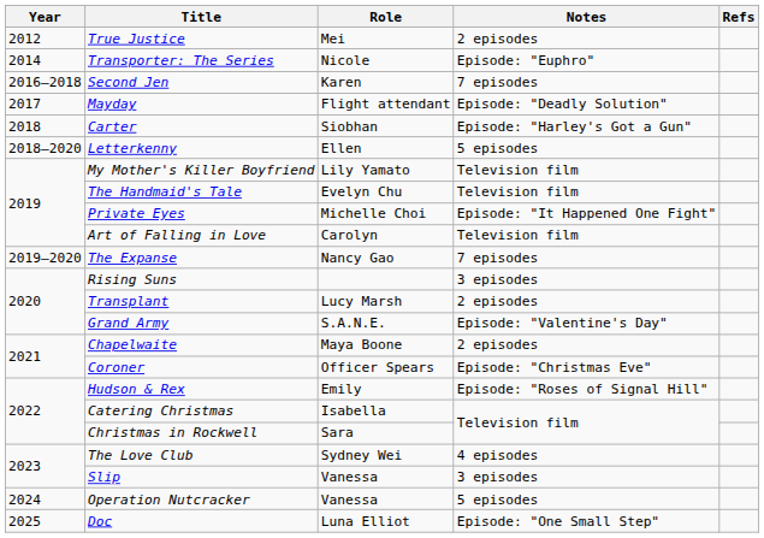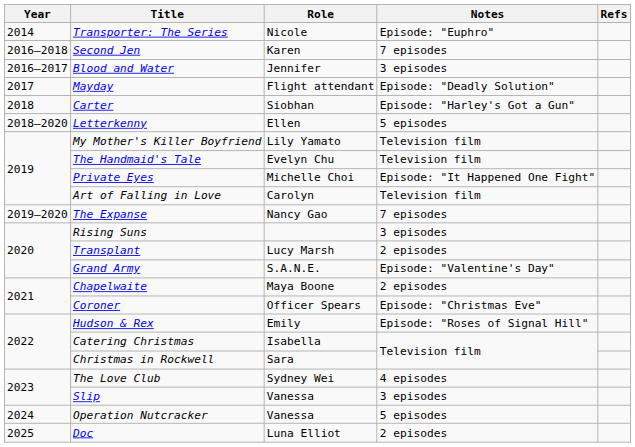 <table class="wikitable sortable">
 <tr>
 <th>Year</th>
 <th>Title</th>
 <th>Role</th>
 <th class="unsortable">Notes</th>
 <th class="unsortable">Refs</th>
-</tr>
-<tr>
-<td>2012</td>
-<td><em><a href='#'>True Justice</a></em></td>
-<td>Mei</td>
-<td>2 episodes</td>
-<td></td>
 </tr>
 <tr>
 <td>2014</td>
 <td><em><a href='#'>Transporter: The Series</a></em></td>
 <td>Nicole</td>
 <td>Episode: "Euphro"</td>
 <td></td>
 </tr>
 <tr>
 <td>2016–2018</td>
 <td><em><a href='#'>Second Jen</a></em></td>
 <td>Karen</td>
 <td>7 episodes</td>
+<td></td>
+</tr>
+<tr>
+<td>2016–2017</td>
+<td><em><a href='#'>Blood and Water</a></em></td>
+<td>Jennifer</td>
+<td>3 episodes</td>
 <td></td>
 </tr>
 <tr>
 <td>2017</td>
 <td><em><a href='#'>Mayday</a></em></td>
 <td>Flight attendant</td>
 <td>Episode: "Deadly Solution"</td>
 <td></td>
 </tr>
 <tr>
 <td>2018</td>
 <td><em><a href='#'>Carter</a></em></td>
 <td>Siobhan</td>
 <td>Episode: "Harley's Got a Gun"</td>
 <td></td>
 </tr>
 <tr>
 <td>2018–2020</td>
 <td><em><a href='#'>Letterkenny</a></em></td>
 <td>Ellen</td>
 <td>5 episodes</td>
 <td></td>
 </tr>
 <tr>
 <td rowspan="4">2019</td>
 <td><em>My Mother's Killer Boyfriend</em></td>
 <td>Lily Yamato</td>
 <td>Television film</td>
 <td></td>
 </tr>
 <tr>
 <td data-sort-value="Handmaid's Tale, The"><em><a href='#'>The Handmaid's Tale</a></em></td>
 <td>Evelyn Chu</td>
 <td>Television film</td>
 <td></td>
 </tr>
 <tr>
 <td><em><a href='#'>Private Eyes</a></em></td>
 <td>Michelle Choi</td>
 <td>Episode: "It Happened One Fight"</td>
 <td></td>
 </tr>
 <tr>
 <td><em>Art of Falling in Love</em></td>
 <td>Carolyn</td>
 <td>Television film</td>
 <td></td>
 </tr>
 <tr>
 <td>2019–2020</td>
 <td data-sort-value="Expanse, The"><em><a href='#'>The Expanse</a></em></td>
 <td>Nancy Gao</td>
 <td>7 episodes</td>
 <td></td>
 </tr>
 <tr>
 <td rowspan="3">2020</td>
 <td><em>Rising Suns</em></td>
 <td></td>
 <td>3 episodes</td>
 <td></td>
 </tr>
 <tr>
 <td><em><a href='#'>Transplant</a></em></td>
 <td>Lucy Marsh</td>
 <td>2 episodes</td>
 <td></td>
 </tr>
 <tr>
 <td><em><a href='#'>Grand Army</a></em></td>
 <td>S.A.N.E.</td>
 <td>Episode: "Valentine's Day"</td>
 <td></td>
 </tr>
 <tr>
 <td rowspan="2">2021</td>
 <td><em><a href='#'>Chapelwaite</a></em></td>
 <td>Maya Boone</td>
 <td>2 episodes</td>
 <td></td>
 </tr>
 <tr>
 <td><em><a href='#'>Coroner</a></em></td>
 <td>Officer Spears</td>
 <td>Episode: "Christmas Eve"</td>
 <td></td>
 </tr>
 <tr>
 <td rowspan="3">2022</td>
 <td><em><a href='#'>Hudson & Rex</a></em></td>
 <td>Emily</td>
 <td>Episode: "Roses of Signal Hill"</td>
 <td></td>
 </tr>
 <tr>
 <td><em>Catering Christmas</em></td>
 <td>Isabella</td>
 <td rowspan="2">Television film</td>
 <td></td>
 </tr>
 <tr>
 <td><em>Christmas in Rockwell</em></td>
 <td>Sara</td>
 <td></td>
 </tr>
 <tr>
 <td rowspan="2">2023</td>
 <td data-sort-value="Love Club, The"><em>The Love Club</em></td>
 <td>Sydney Wei</td>
 <td>4 episodes</td>
 <td></td>
 </tr>
 <tr>
 <td><em><a href='#'>Slip</a></em></td>
 <td>Vanessa</td>
 <td>3 episodes</td>
 <td></td>
 </tr>
 <tr>
 <td>2024</td>
 <td><em>Operation Nutcracker</em></td>
 <td>Vanessa</td>
 <td>5 episodes</td>
 <td></td>
 </tr>
 <tr>
 <td>2025</td>
 <td><em><a href='#'>Doc</a></em></td>
 <td>Luna Elliot</td>
-<td>Episode: "One Small Step"</td>
+<td>2 episodes</td>
 <td></td>
 </tr>
 </table>
